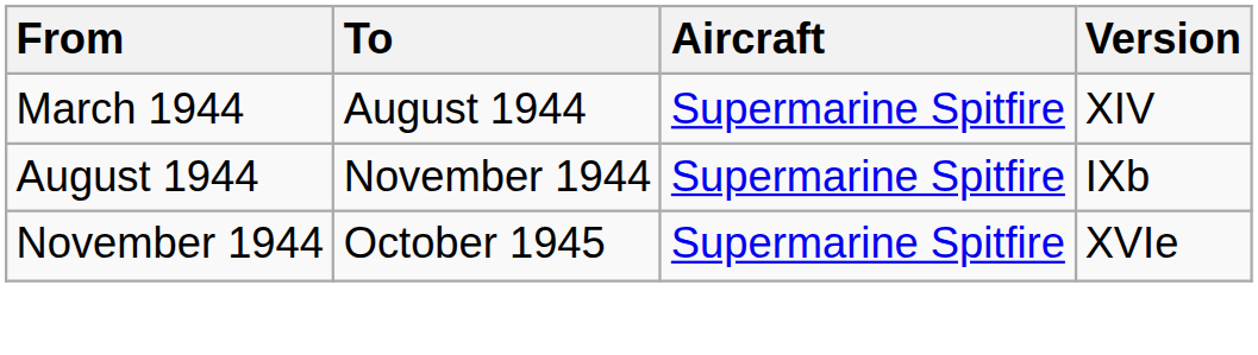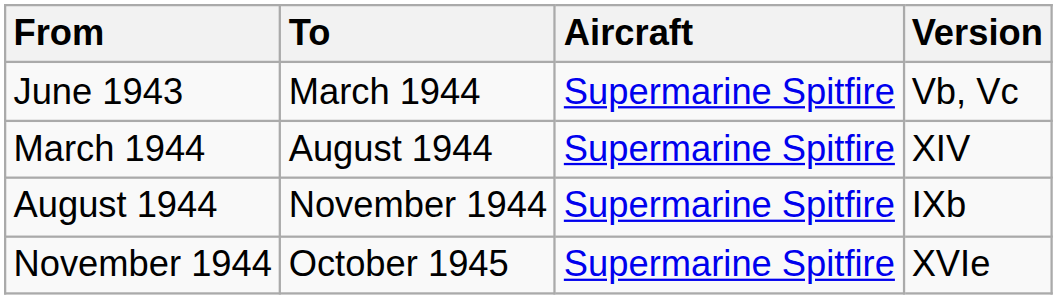 <table class="wikitable">
 <tr>
 <th style="text-align: left; ">From</th>
 <th style="text-align: left; ">To</th>
 <th style="text-align: left; ">Aircraft</th>
 <th style="text-align: left; ">Version</th>
+</tr>
+<tr>
+<td>June 1943</td>
+<td>March 1944</td>
+<td><a href='#'>Supermarine Spitfire</a></td>
+<td>Vb, Vc</td>
 </tr>
 <tr>
 <td>March 1944</td>
 <td>August 1944</td>
 <td><a href='#'>Supermarine Spitfire</a></td>
 <td>XIV</td>
 </tr>
 <tr>
 <td>August 1944</td>
 <td>November 1944</td>
 <td><a href='#'>Supermarine Spitfire</a></td>
 <td>IXb</td>
 </tr>
 <tr>
 <td>November 1944</td>
 <td>October 1945</td>
 <td><a href='#'>Supermarine Spitfire</a></td>
 <td>XVIe</td>
 </tr>
 </table>
